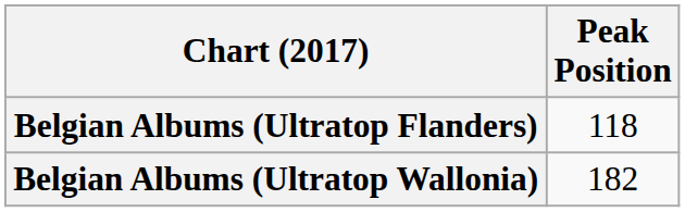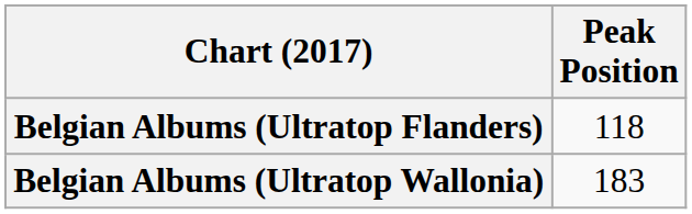 <table class="wikitable sortable plainrowheaders" style="text-align:center">
 <tr>
 <th scope="col">Chart (2017)</th>
 <th scope="col">Peak<br>Position</th>
 </tr>
 <tr>
 <th scope="row">Belgian Albums (Ultratop Flanders)</th>
 <td>118</td>
 </tr>
 <tr>
 <th scope="row">Belgian Albums (Ultratop Wallonia)</th>
-<td>182</td>
+<td>183</td>
 </tr>
 </table>
